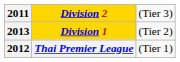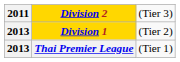 <table class="wikitable" style="text-align:center">
 <tr>
 <th>2011</th>
 <th style="background:Gold; color:firebrick;"><em><a href='#'>Division</a> 2</em></th>
 <td>(Tier 3)</td>
 </tr>
 <tr>
 <th>2013</th>
 <th style="background:Gold; color:firebrick;"><em><a href='#'>Division</a> 1</em></th>
 <td>(Tier 2)</td>
 </tr>
 <tr>
-<th>2012</th>
+<th>2013</th>
 <th style=><em><a href='#'>Thai Premier League</a> </em></th>
 <td>(Tier 1)</td>
 </tr>
 </table>
